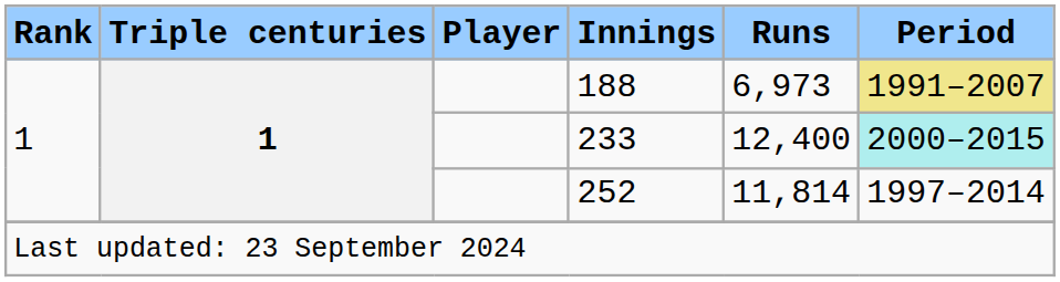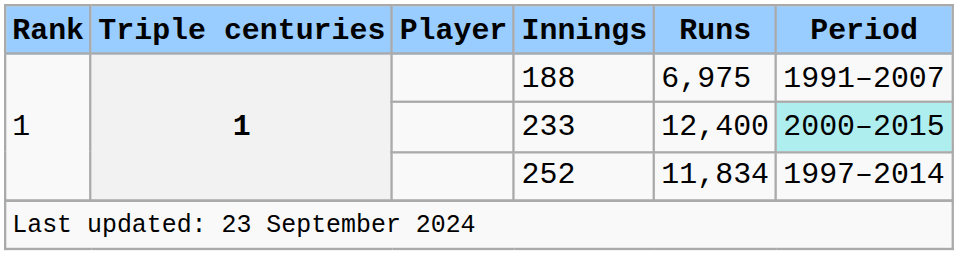 <table class="wikitable plainrowheaders sortable">
 <tr>
 <th scope=col style="background:#9cf;">Rank</th>
 <th scope=col style="background:#9cf;">Triple centuries</th>
 <th scope=col style="background:#9cf;">Player</th>
 <th scope=col style="background:#9cf;">Innings</th>
 <th scope=col style="background:#9cf;">Runs</th>
 <th scope=col style="background:#9cf;">Period</th>
 </tr>
 <tr>
 <td rowspan=3>1</td>
 <th rowspan=3>1</th>
 <td></td>
 <td>188</td>
-<td>6,973</td>
-<td style="background: khaki;">1991–2007</td>
+<td>6,975</td>
+<td>1991–2007</td>
 </tr>
 <tr>
 <td></td>
 <td>233</td>
 <td>12,400</td>
 <td style="background: paleturquoise;">2000–2015</td>
 </tr>
 <tr>
 <td></td>
 <td>252</td>
-<td>11,814</td>
+<td>11,834</td>
 <td>1997–2014</td>
 </tr>
 <tr>
 </tr>
 <tr class=sortbottom>
 <td colspan=6><small>Last updated: 23 September 2024</small></td>
 </tr>
 </table>
